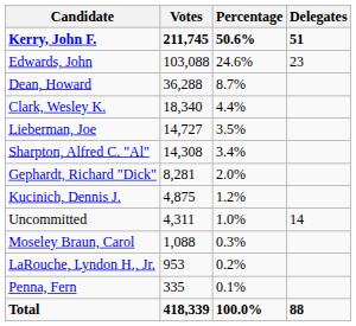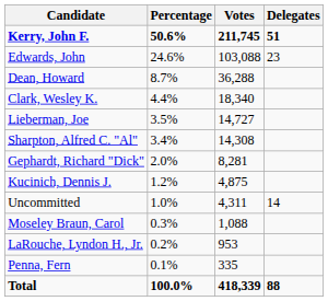 <table class="wikitable">
 <tr>
 <th>Candidate</th>
+<th>Percentage</th>
 <th>Votes</th>
-<th>Percentage</th>
 <th>Delegates</th>
 </tr>
 <tr>
 <td><strong><a href='#'>Kerry, John F.</a></strong></td>
+<td><strong>50.6%</strong></td>
 <td><strong>211,745</strong></td>
-<td><strong>50.6%</strong></td>
 <td><strong>51</strong></td>
 </tr>
 <tr>
 <td><a href='#'>Edwards, John</a></td>
+<td>24.6%</td>
 <td>103,088</td>
-<td>24.6%</td>
 <td>23</td>
 </tr>
 <tr>
 <td><a href='#'>Dean, Howard</a></td>
+<td>8.7%</td>
 <td>36,288</td>
-<td>8.7%</td>
 <td></td>
 </tr>
 <tr>
 <td><a href='#'>Clark, Wesley K.</a></td>
+<td>4.4%</td>
 <td>18,340</td>
-<td>4.4%</td>
 <td></td>
 </tr>
 <tr>
 <td><a href='#'>Lieberman, Joe</a></td>
+<td>3.5%</td>
 <td>14,727</td>
-<td>3.5%</td>
 <td></td>
 </tr>
 <tr>
 <td><a href='#'>Sharpton, Alfred C. "Al"</a></td>
+<td>3.4%</td>
 <td>14,308</td>
-<td>3.4%</td>
 <td></td>
 </tr>
 <tr>
 <td><a href='#'>Gephardt, Richard "Dick"</a></td>
+<td>2.0%</td>
 <td>8,281</td>
-<td>2.0%</td>
 <td></td>
 </tr>
 <tr>
 <td><a href='#'>Kucinich, Dennis J.</a></td>
+<td>1.2%</td>
 <td>4,875</td>
-<td>1.2%</td>
 <td></td>
 </tr>
 <tr>
 <td>Uncommitted</td>
+<td>1.0%</td>
 <td>4,311</td>
-<td>1.0%</td>
 <td>14</td>
 </tr>
 <tr>
 <td><a href='#'>Moseley Braun, Carol</a></td>
+<td>0.3%</td>
 <td>1,088</td>
-<td>0.3%</td>
 <td></td>
 </tr>
 <tr>
 <td><a href='#'>LaRouche, Lyndon H., Jr.</a></td>
+<td>0.2%</td>
 <td>953</td>
-<td>0.2%</td>
 <td></td>
 </tr>
 <tr>
 <td><a href='#'>Penna, Fern</a></td>
+<td>0.1%</td>
 <td>335</td>
-<td>0.1%</td>
 <td></td>
 </tr>
 <tr>
 <td><strong>Total</strong></td>
+<td><strong>100.0%</strong></td>
 <td><strong>418,339</strong></td>
-<td><strong>100.0%</strong></td>
 <td><strong>88</strong></td>
 </tr>
 </table>
